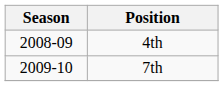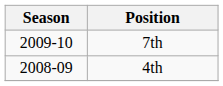 <table class="wikitable" style="text-align:center;margin-left:1em;float:right">
 <tr>
 <th width="75">Season</th>
 <th width="125">Position</th>
 </tr>
 <tr>
+<td align="center">2009-10</td>
+<td>7th</td>
+</tr>
+<tr>
 <td align="center">2008-09</td>
 <td>4th</td>
 </tr>
 <tr>
-<td align="center">2009-10</td>
-<td>7th</td>
-</tr>
-<tr>
 </tr>
 </table>
